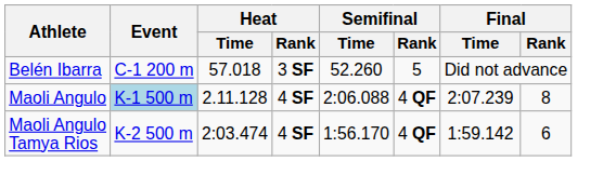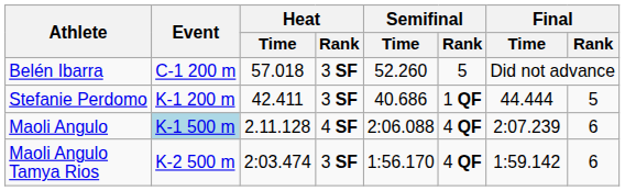 <table class="wikitable" style="font-size:90%;text-align:center">
 <tr>
 <th rowspan=2>Athlete</th>
 <th rowspan=2>Event</th>
 <th colspan=2>Heat</th>
 <th colspan=2>Semifinal</th>
 <th colspan=2>Final</th>
 </tr>
 <tr style=font-size:95%>
 <th>Time</th>
 <th>Rank</th>
 <th>Time</th>
 <th>Rank</th>
 <th>Time</th>
 <th>Rank</th>
 </tr>
 <tr>
 <td align=left><a href='#'>Belén Ibarra</a></td>
 <td style="text-align:left"><a href='#'>C-1 200 m</a></td>
 <td>57.018</td>
 <td>3 <strong>SF</strong></td>
 <td>52.260</td>
 <td>5</td>
 <td colspan=2>Did not advance</td>
 </tr>
 <tr>
+<td align=left><a href='#'>Stefanie Perdomo</a></td>
+<td style="text-align:left"><a href='#'>K-1 200 m</a></td>
+<td>42.411</td>
+<td>3 <strong>SF</strong></td>
+<td>40.686</td>
+<td>1 <strong>QF</strong></td>
+<td>44.444</td>
+<td>5</td>
+</tr>
+<tr>
 <td align=left><a href='#'>Maoli Angulo</a></td>
 <td style="background: lightblue; text-align:left"><a href='#'>K-1 500 m</a></td>
 <td>2.11.128</td>
 <td>4 <strong>SF</strong></td>
 <td>2:06.088</td>
 <td>4 <strong>QF</strong></td>
 <td>2:07.239</td>
-<td>8</td>
+<td>6</td>
 </tr>
 <tr>
 <td align=left><a href='#'>Maoli Angulo</a><br><a href='#'>Tamya Rios</a></td>
 <td style="text-align:left"><a href='#'>K-2 500 m</a></td>
 <td>2:03.474</td>
-<td>4 <strong>SF</strong></td>
+<td>3 <strong>SF</strong></td>
 <td>1:56.170</td>
 <td>4 <strong>QF</strong></td>
 <td>1:59.142</td>
 <td>6</td>
 </tr>
 </table>
